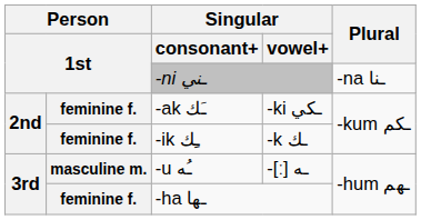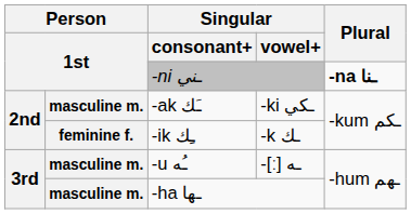 <table class="wikitable">
 <tr>
 <th colspan="2">Person</th>
 <th colspan="2">Singular</th>
 <th rowspan="2">Plural</th>
 </tr>
 <tr>
 <th colspan="2" rowspan="2">1st</th>
 <th>consonant+</th>
 <th>vowel+</th>
 </tr>
 <tr>
 <td colspan="2" style=background:silver><em>-ni ـني</em></td>
-<td>-na ـنا</td>
+<td><strong>-na ـنا</strong></td>
 </tr>
 <tr>
 <th rowspan="2"><strong>2nd</strong></th>
-<th><small>feminine f.</small></th>
+<th><small>masculine m.</small></th>
 <td>-ak ـَك</td>
 <td>-ki ـكي</td>
 <td rowspan="2">-kum ـكم</td>
 </tr>
 <tr>
 <th><small>feminine f.</small></th>
 <td>-ik ـِك</td>
 <td>-k ـك</td>
 </tr>
 <tr>
 <th rowspan="2">3rd</th>
 <th><small>masculine m.</small></th>
 <td>-u ـُه</td>
 <td>-[ː] ـه</td>
 <td rowspan="2">-hum ـهم</td>
 </tr>
 <tr>
-<th><small>feminine f.</small></th>
+<th><small>masculine m.</small></th>
 <td colspan="2">-ha ـها</td>
 </tr>
 </table>
